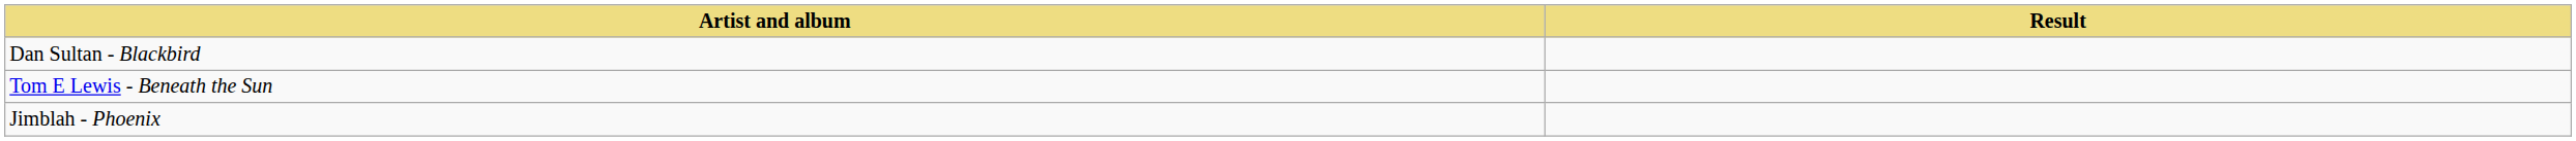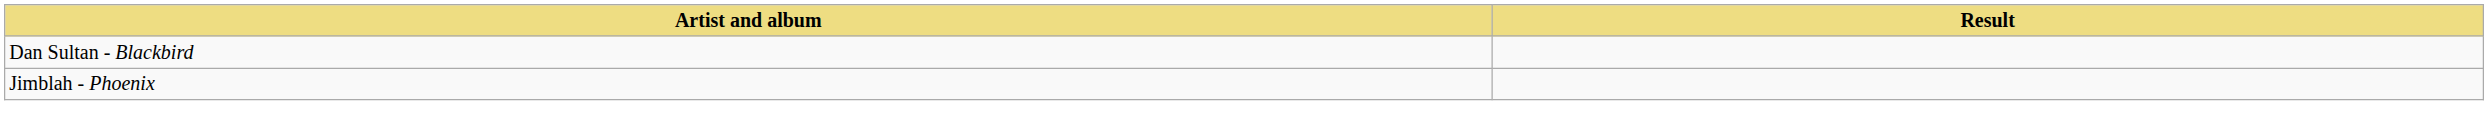 <table class="wikitable" width=100%>
 <tr>
 <th style="width:15%;background:#EEDD82;">Artist and album</th>
 <th style="width:10%;background:#EEDD82;">Result</th>
 </tr>
 <tr>
 <td>Dan Sultan - <em>Blackbird</em></td>
 <td></td>
 </tr>
 <tr>
-<td><a href='#'>Tom E Lewis</a> - <em>Beneath the Sun</em></td>
-<td></td>
-</tr>
-<tr>
 <td>Jimblah - <em>Phoenix</em></td>
 <td></td>
 </tr>
 </table>
